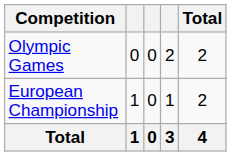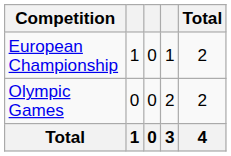 <table class="wikitable" width=30% style="font-size:90%; text-align:center;">
 <tr>
 <th>Competition</th>
 <th></th>
 <th></th>
 <th></th>
 <th>Total</th>
 </tr>
 <tr>
+<td align=left><a href='#'>European Championship</a></td>
+<td>1</td>
+<td>0</td>
+<td>1</td>
+<td>2</td>
+</tr>
+<tr>
 <td align=left><a href='#'>Olympic Games</a></td>
 <td>0</td>
 <td>0</td>
 <td>2</td>
-<td>2</td>
-</tr>
-<tr>
-<td align=left><a href='#'>European Championship</a></td>
-<td>1</td>
-<td>0</td>
-<td>1</td>
 <td>2</td>
 </tr>
 <tr>
 <th>Total</th>
 <th>1</th>
 <th>0</th>
 <th>3</th>
 <th>4</th>
 </tr>
 </table>
